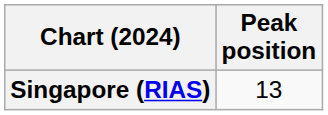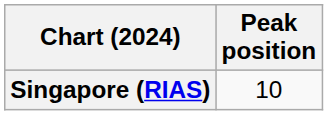 <table class="wikitable plainrowheaders" style="text-align:center">
 <tr>
 <th scope="col">Chart (2024)</th>
 <th scope="col">Peak<br>position</th>
 </tr>
 <tr>
 <th scope="row">Singapore (<a href='#'>RIAS</a>)</th>
-<td>13</td>
+<td>10</td>
 </tr>
 </table>
